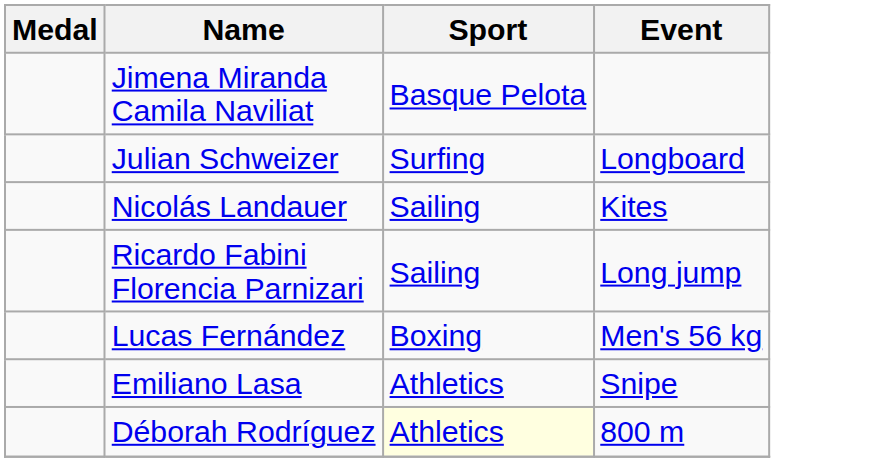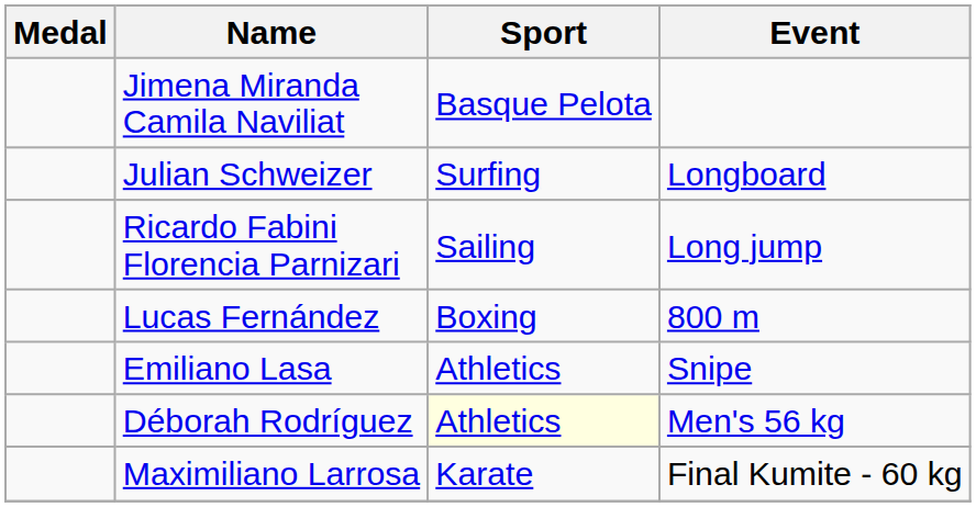 <table class="wikitable sortable" style="font-size:95%">
 <tr>
 <th>Medal</th>
 <th>Name</th>
 <th>Sport</th>
 <th>Event</th>
 </tr>
 <tr>
 <td></td>
 <td><a href='#'>Jimena Miranda</a><br><a href='#'>Camila Naviliat</a></td>
 <td><a href='#'>Basque Pelota</a></td>
 <td></td>
 </tr>
 <tr>
 <td></td>
 <td><a href='#'>Julian Schweizer</a></td>
 <td><a href='#'>Surfing</a></td>
 <td><a href='#'>Longboard</a></td>
 </tr>
 <tr>
 <td></td>
-<td><a href='#'>Nicolás Landauer</a></td>
-<td><a href='#'>Sailing</a></td>
-<td><a href='#'>Kites</a></td>
-</tr>
-<tr>
-<td></td>
 <td><a href='#'>Ricardo Fabini</a><br><a href='#'>Florencia Parnizari</a></td>
 <td><a href='#'>Sailing</a></td>
 <td><a href='#'>Long jump</a></td>
 </tr>
 <tr>
 <td></td>
 <td><a href='#'>Lucas Fernández</a></td>
 <td><a href='#'>Boxing</a></td>
-<td><a href='#'>Men's 56 kg</a></td>
+<td><a href='#'>800 m</a></td>
 </tr>
 <tr>
 <td></td>
 <td><a href='#'>Emiliano Lasa</a></td>
 <td><a href='#'>Athletics</a></td>
 <td><a href='#'>Snipe</a></td>
 </tr>
 <tr>
 <td></td>
 <td><a href='#'>Déborah Rodríguez</a></td>
 <td style="background: lightyellow;"><a href='#'>Athletics</a></td>
-<td><a href='#'>800 m</a></td>
+<td><a href='#'>Men's 56 kg</a></td>
+</tr>
+<tr>
+<td></td>
+<td><a href='#'>Maximiliano Larrosa</a></td>
+<td><a href='#'>Karate</a></td>
+<td>Final Kumite - 60 kg</td>
 </tr>
 <tr>
 </tr>
 </table>
